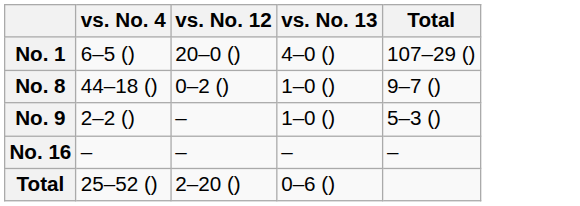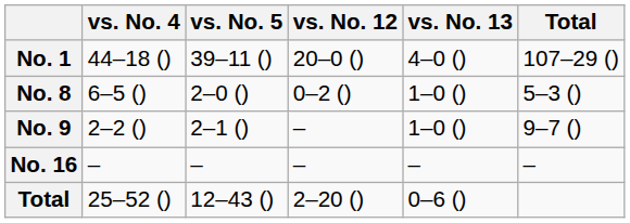 <table class="wikitable">
 <tr>
 <th></th>
 <th>vs. No. 4</th>
+<th>vs. No. 5</th>
 <th>vs. No. 12</th>
 <th>vs. No. 13</th>
 <th>Total</th>
 </tr>
 <tr>
 <th>No. 1</th>
-<td>6–5 ()</td>
+<td>44–18 ()</td>
+<td>39–11 ()</td>
 <td>20–0 ()</td>
 <td>4–0 ()</td>
 <td>107–29 ()</td>
 </tr>
 <tr>
 <th>No. 8</th>
-<td>44–18 ()</td>
+<td>6–5 ()</td>
+<td>2–0 ()</td>
 <td>0–2 ()</td>
+<td>1–0 ()</td>
+<td>5–3 ()</td>
+</tr>
+<tr>
+<th>No. 9</th>
+<td>2–2 ()</td>
+<td>2–1 ()</td>
+<td>–</td>
 <td>1–0 ()</td>
 <td>9–7 ()</td>
 </tr>
 <tr>
-<th>No. 9</th>
-<td>2–2 ()</td>
+<th>No. 16</th>
 <td>–</td>
-<td>1–0 ()</td>
-<td>5–3 ()</td>
-</tr>
-<tr>
-<th>No. 16</th>
 <td>–</td>
 <td>–</td>
 <td>–</td>
 <td>–</td>
 </tr>
 <tr>
 <th>Total</th>
 <td>25–52 ()</td>
+<td>12–43 ()</td>
 <td>2–20 ()</td>
 <td>0–6 ()</td>
 <td></td>
 </tr>
 </table>
